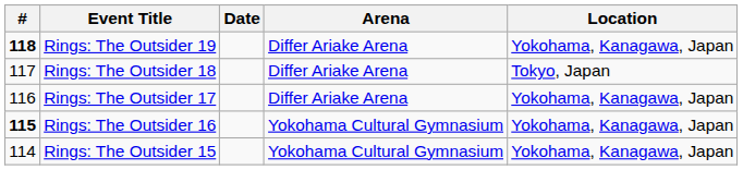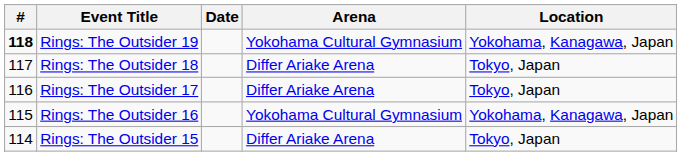 <table class="sortable wikitable succession-box" style="font-size:90%;">
 <tr>
 <th scope="col">#</th>
 <th scope="col">Event Title</th>
 <th scope="col">Date</th>
 <th scope="col">Arena</th>
 <th scope="col">Location</th>
 </tr>
 <tr>
 <td align=center><strong>118</strong></td>
 <td><a href='#'>Rings: The Outsider 19</a></td>
 <td></td>
-<td><a href='#'>Differ Ariake Arena</a></td>
+<td><a href='#'>Yokohama Cultural Gymnasium</a></td>
 <td><a href='#'>Yokohama</a>, <a href='#'>Kanagawa</a>, Japan</td>
 </tr>
 <tr>
 <td align=center>117</td>
 <td><a href='#'>Rings: The Outsider 18</a></td>
 <td></td>
 <td><a href='#'>Differ Ariake Arena</a></td>
 <td><a href='#'>Tokyo</a>, Japan</td>
 </tr>
 <tr>
 <td align=center>116</td>
 <td><a href='#'>Rings: The Outsider 17</a></td>
 <td></td>
 <td><a href='#'>Differ Ariake Arena</a></td>
-<td><a href='#'>Yokohama</a>, <a href='#'>Kanagawa</a>, Japan</td>
+<td><a href='#'>Tokyo</a>, Japan</td>
 </tr>
 <tr>
-<td align=center><strong>115</strong></td>
+<td align=center>115</td>
 <td><a href='#'>Rings: The Outsider 16</a></td>
 <td></td>
 <td><a href='#'>Yokohama Cultural Gymnasium</a></td>
 <td><a href='#'>Yokohama</a>, <a href='#'>Kanagawa</a>, Japan</td>
 </tr>
 <tr>
 <td align=center>114</td>
 <td><a href='#'>Rings: The Outsider 15</a></td>
 <td></td>
-<td><a href='#'>Yokohama Cultural Gymnasium</a></td>
-<td><a href='#'>Yokohama</a>, <a href='#'>Kanagawa</a>, Japan</td>
+<td><a href='#'>Differ Ariake Arena</a></td>
+<td><a href='#'>Tokyo</a>, Japan</td>
 </tr>
 </table>
